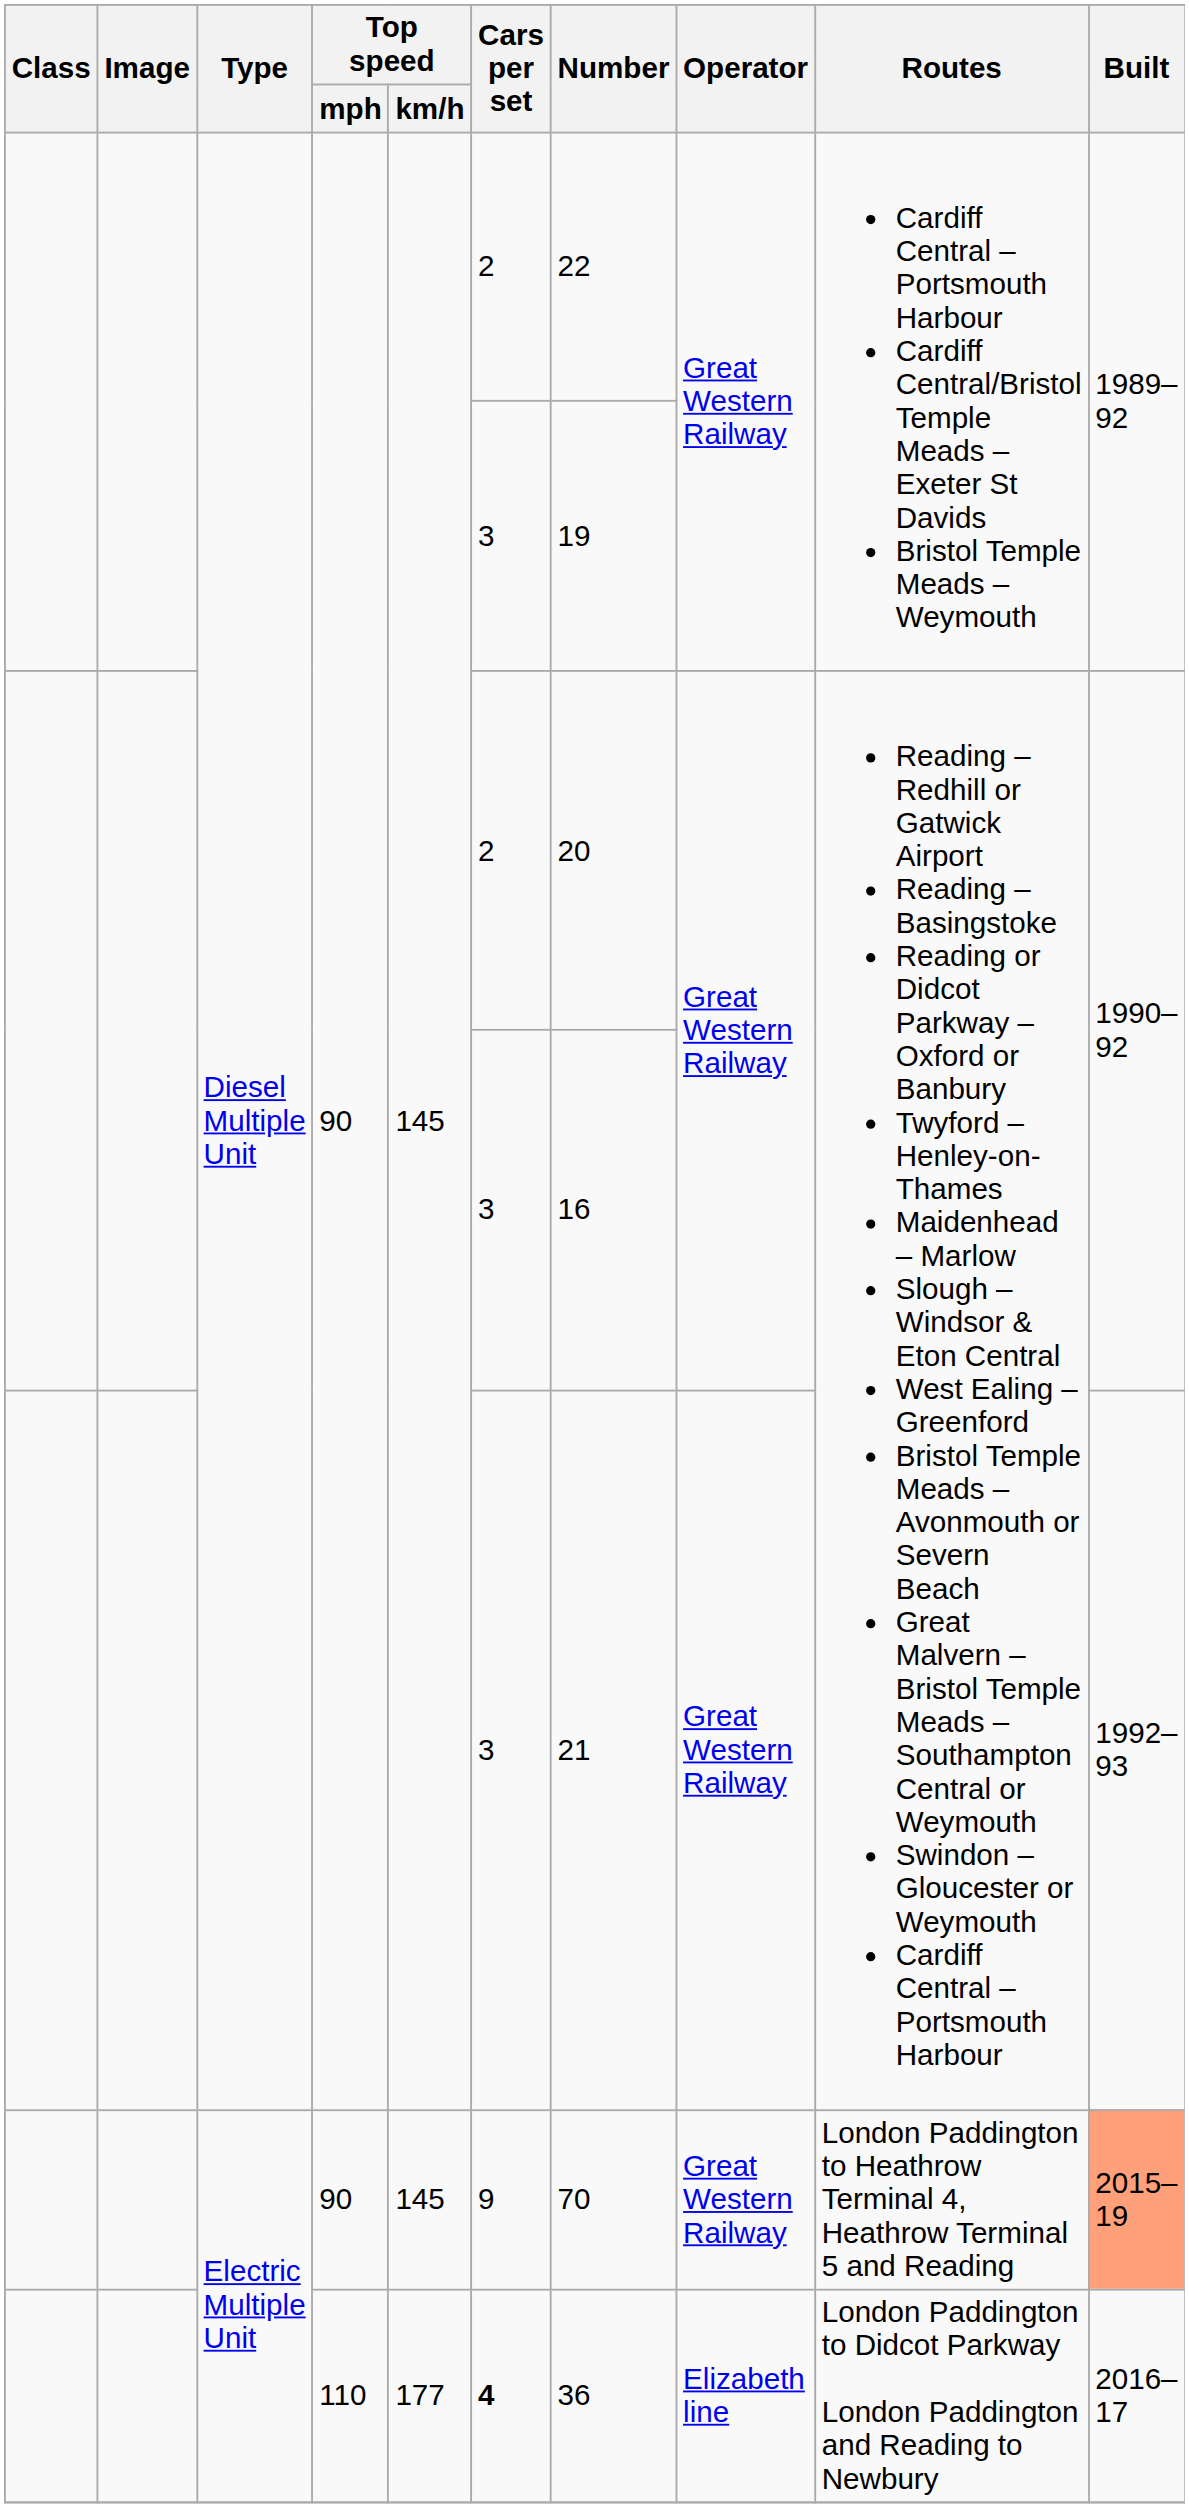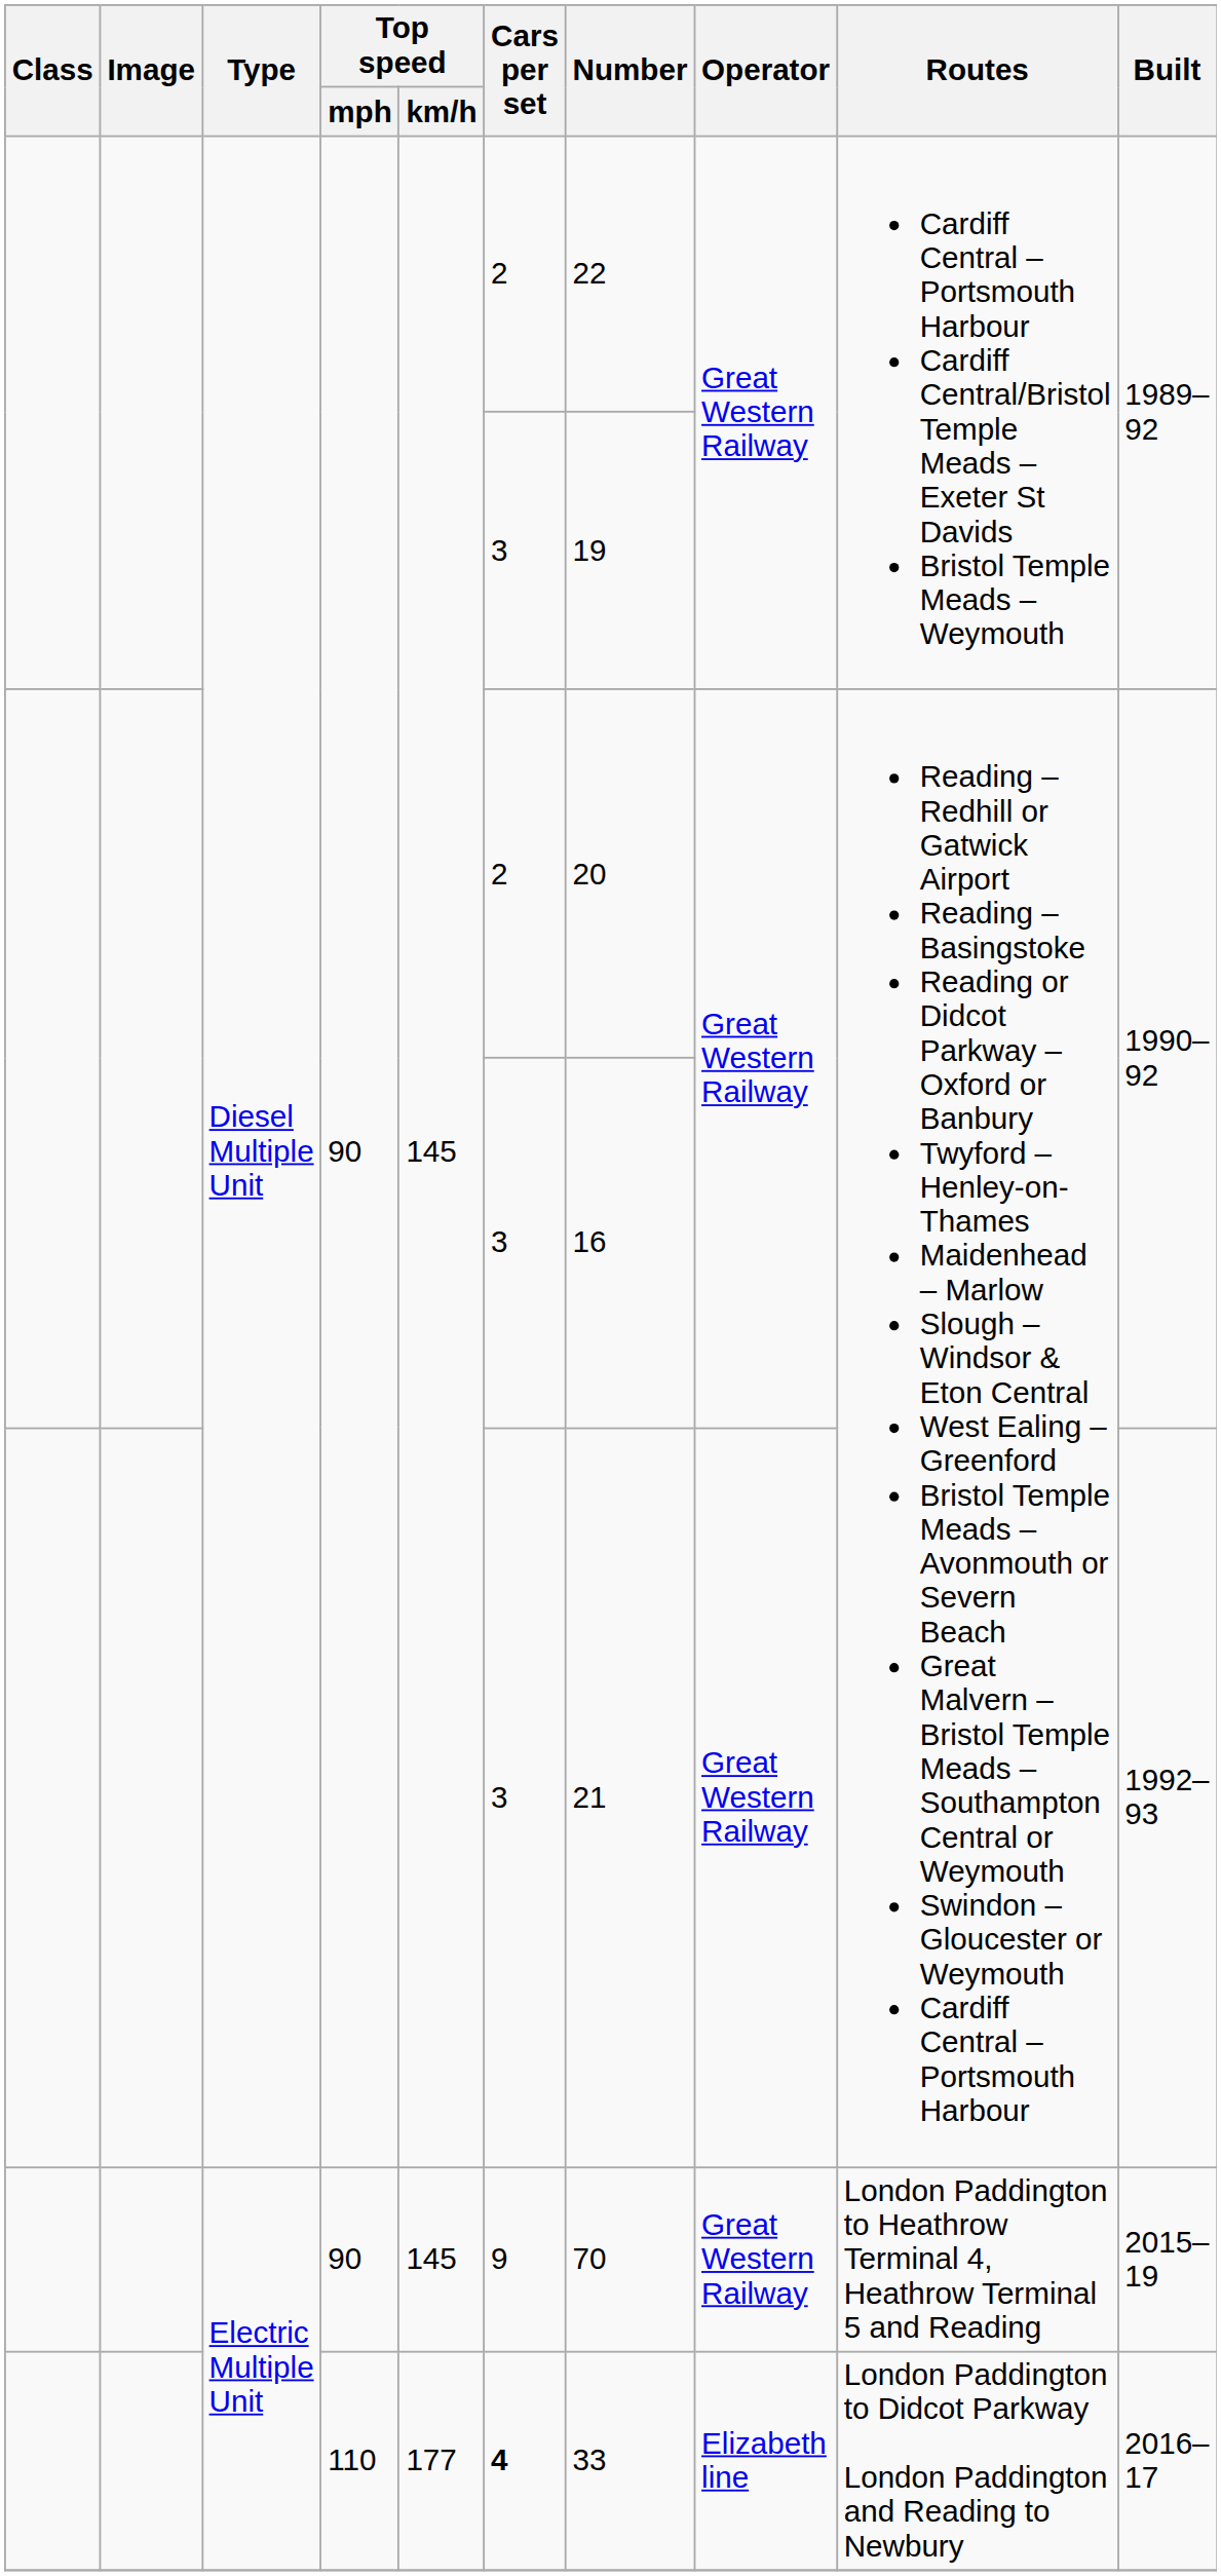 <table class="wikitable">
 <tr style="background:#f9f9f9;">
 <th rowspan="2">Class</th>
 <th rowspan="2">Image</th>
 <th rowspan="2">Type</th>
 <th colspan="2">Top speed</th>
 <th rowspan="2">Cars per set</th>
 <th rowspan="2">Number</th>
 <th rowspan="2">Operator</th>
 <th rowspan="2">Routes</th>
 <th rowspan="2">Built</th>
 </tr>
 <tr style="background:#f9f9f9;">
 <th>mph</th>
 <th>km/h</th>
 </tr>
 <tr>
 <td rowspan="2"></td>
 <td rowspan="2"></td>
 <td rowspan="5"><a href='#'>Diesel Multiple Unit</a></td>
 <td rowspan="5">90</td>
 <td rowspan="5">145</td>
 <td>2</td>
 <td>22</td>
 <td rowspan="2"><a href='#'>Great Western Railway</a></td>
 <td rowspan="2"><br><ul><li>Cardiff Central – Portsmouth Harbour</li><li>Cardiff Central/Bristol Temple Meads – Exeter St Davids</li><li>Bristol Temple Meads – Weymouth</li></ul></td>
 <td rowspan="2">1989–92</td>
 </tr>
 <tr>
 <td>3</td>
 <td>19</td>
 </tr>
 <tr>
 <td rowspan="2"></td>
 <td rowspan="2"></td>
 <td>2</td>
 <td>20</td>
 <td rowspan="2"><a href='#'>Great Western Railway</a></td>
 <td rowspan="3"><br><ul><li>Reading – Redhill or Gatwick Airport</li><li>Reading – Basingstoke</li><li>Reading or Didcot Parkway – Oxford or Banbury</li><li>Twyford – Henley-on-Thames</li><li>Maidenhead – Marlow</li><li>Slough – Windsor & Eton Central</li><li>West Ealing – Greenford</li><li>Bristol Temple Meads – Avonmouth or Severn Beach</li><li>Great Malvern – Bristol Temple Meads – Southampton Central or Weymouth</li><li>Swindon – Gloucester or Weymouth</li><li>Cardiff Central – Portsmouth Harbour</li></ul></td>
 <td rowspan="2">1990–92</td>
 </tr>
 <tr>
 <td>3</td>
 <td>16</td>
 </tr>
 <tr>
 <td></td>
 <td></td>
 <td>3</td>
 <td>21</td>
 <td><a href='#'>Great Western Railway</a></td>
 <td>1992–93</td>
 </tr>
 <tr>
 <td></td>
 <td></td>
 <td rowspan="2"><a href='#'>Electric Multiple Unit</a></td>
 <td>90</td>
 <td>145</td>
 <td>9</td>
 <td>70</td>
 <td><a href='#'>Great Western Railway</a></td>
 <td>London Paddington to Heathrow Terminal 4, Heathrow Terminal 5 and Reading</td>
-<td style="background: lightsalmon;">2015–19</td>
+<td>2015–19</td>
 </tr>
 <tr>
 <td></td>
 <td></td>
 <td>110</td>
 <td>177</td>
 <td><strong>4</strong></td>
-<td>36</td>
+<td>33</td>
 <td><a href='#'>Elizabeth line</a></td>
 <td>London Paddington to Didcot Parkway<br><br>London Paddington and Reading to Newbury</td>
 <td>2016–17</td>
 </tr>
 <tr>
 </tr>
 </table>
